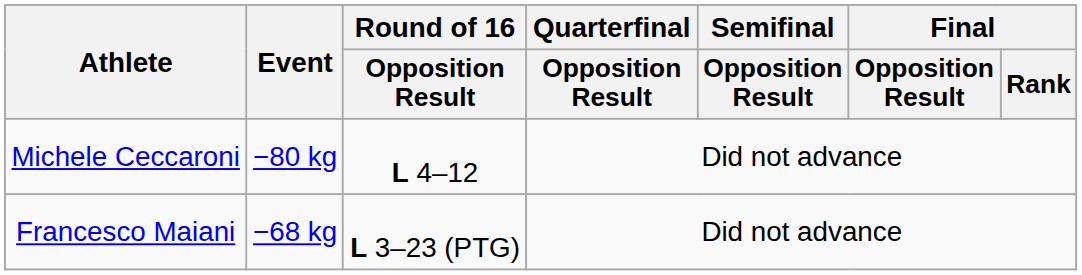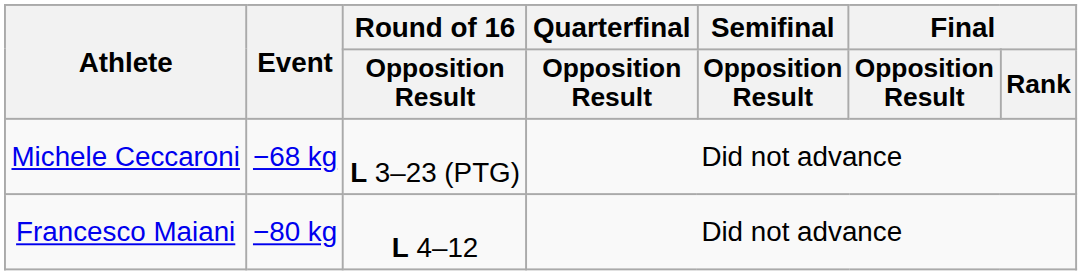 <table class="wikitable" style="font-size:90%">
 <tr>
 <th rowspan="2">Athlete</th>
 <th rowspan="2">Event</th>
 <th>Round of 16</th>
 <th>Quarterfinal</th>
 <th>Semifinal</th>
 <th colspan="2">Final</th>
 </tr>
 <tr style="font-size: 95%">
 <th>Opposition<br>Result</th>
 <th>Opposition<br>Result</th>
 <th>Opposition<br>Result</th>
 <th>Opposition<br>Result</th>
 <th>Rank</th>
 </tr>
 <tr align="center">
 <td align="left"><a href='#'>Michele Ceccaroni</a></td>
+<td align="left"><a href='#'>−68 kg</a></td>
+<td><br><strong>L</strong> 3–23 (PTG)</td>
+<td colspan="4">Did not advance</td>
+</tr>
+<tr align="center">
+<td><a href='#'>Francesco Maiani</a></td>
 <td><a href='#'>−80 kg</a></td>
 <td><br><strong>L</strong> 4–12</td>
 <td colspan="4">Did not advance</td>
 </tr>
-<tr align="center">
-<td><a href='#'>Francesco Maiani</a></td>
-<td align="left"><a href='#'>−68 kg</a></td>
-<td><br><strong>L</strong> 3–23 (PTG)</td>
-<td colspan="4">Did not advance</td>
-</tr>
 </table>
